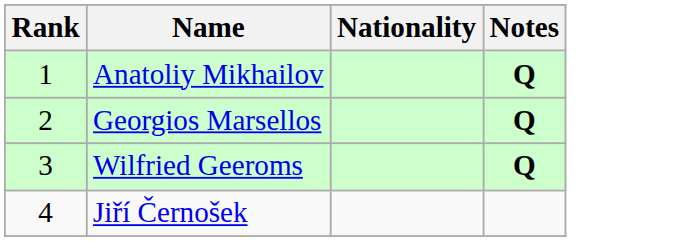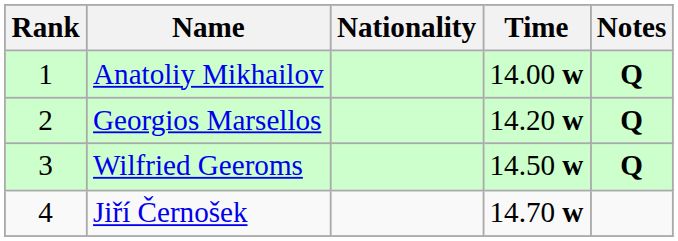 <table class="wikitable sortable" style="text-align:center">
 <tr>
 <th>Rank</th>
 <th>Name</th>
 <th>Nationality</th>
+<th>Time</th>
 <th>Notes</th>
 </tr>
 <tr bgcolor=ccffcc>
 <td>1</td>
 <td align=left><a href='#'>Anatoliy Mikhailov</a></td>
 <td align=left></td>
+<td>14.00 <strong>w</strong></td>
 <td><strong>Q</strong></td>
 </tr>
 <tr bgcolor=ccffcc>
 <td>2</td>
 <td align=left><a href='#'>Georgios Marsellos</a></td>
 <td align=left></td>
+<td>14.20 <strong>w</strong></td>
 <td><strong>Q</strong></td>
 </tr>
 <tr bgcolor=ccffcc>
 <td>3</td>
 <td align=left><a href='#'>Wilfried Geeroms</a></td>
 <td align=left></td>
+<td>14.50 <strong>w</strong></td>
 <td><strong>Q</strong></td>
 </tr>
 <tr>
 <td>4</td>
 <td align=left><a href='#'>Jiří Černošek</a></td>
 <td align=left></td>
+<td>14.70 <strong>w</strong></td>
 <td></td>
 </tr>
 </table>
